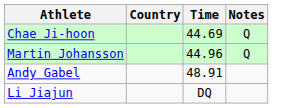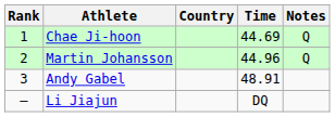 <table class="wikitable" style="text-align:center">
 <tr>
+<th>Rank</th>
 <th>Athlete</th>
 <th>Country</th>
 <th>Time</th>
 <th>Notes</th>
 </tr>
 <tr bgcolor=ccffcc>
+<td>1</td>
 <td align=left><a href='#'>Chae Ji-hoon</a></td>
 <td align=left></td>
 <td>44.69</td>
 <td>Q</td>
 </tr>
 <tr bgcolor=ccffcc>
+<td>2</td>
 <td align=left><a href='#'>Martin Johansson</a></td>
 <td align=left></td>
 <td>44.96</td>
 <td>Q</td>
 </tr>
 <tr>
+<td>3</td>
 <td align=left><a href='#'>Andy Gabel</a></td>
 <td align=left></td>
 <td>48.91</td>
 <td></td>
 </tr>
 <tr>
+<td>–</td>
 <td align=left><a href='#'>Li Jiajun</a></td>
 <td align=left></td>
 <td>DQ</td>
 <td></td>
 </tr>
 </table>
